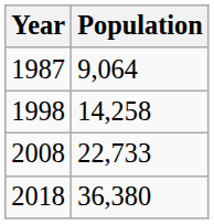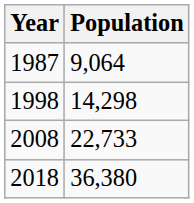 <table class="wikitable">
 <tr>
 <th>Year</th>
 <th>Population</th>
 </tr>
 <tr>
 <td>1987</td>
 <td>9,064</td>
 </tr>
 <tr>
 <td>1998</td>
-<td>14,258</td>
+<td>14,298</td>
 </tr>
 <tr>
 <td>2008</td>
 <td>22,733</td>
 </tr>
 <tr>
 <td>2018</td>
 <td>36,380</td>
 </tr>
 </table>
